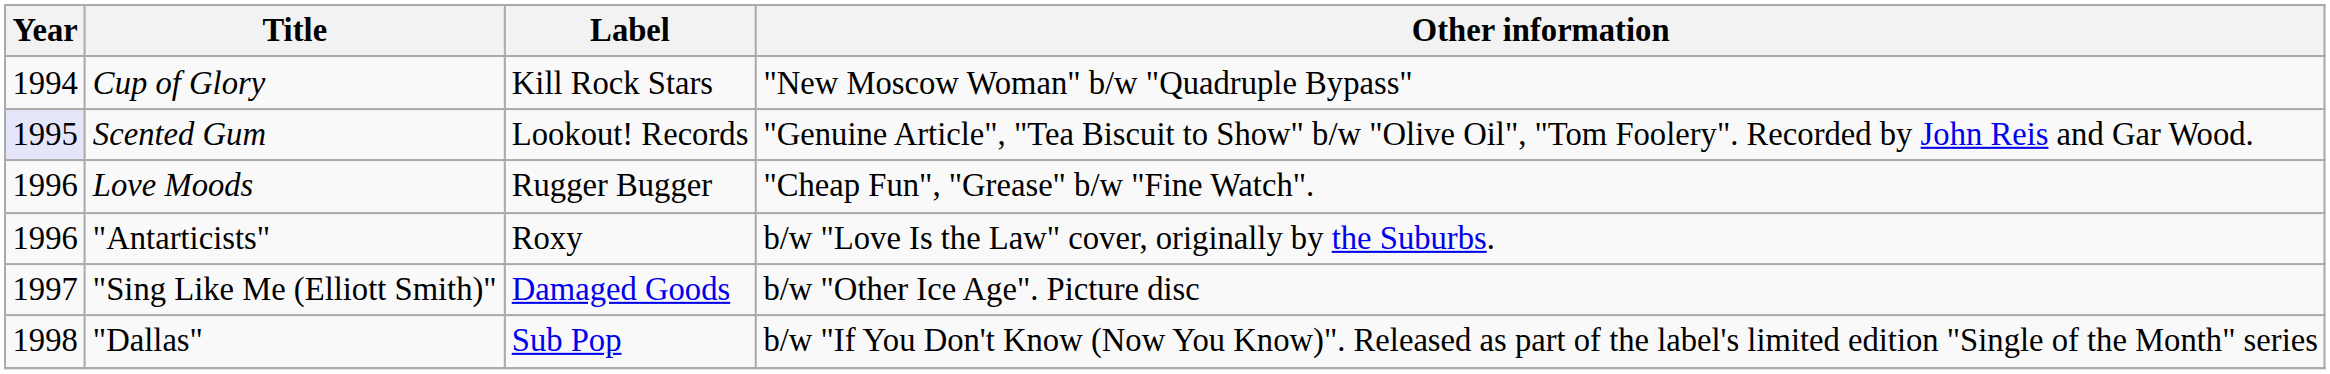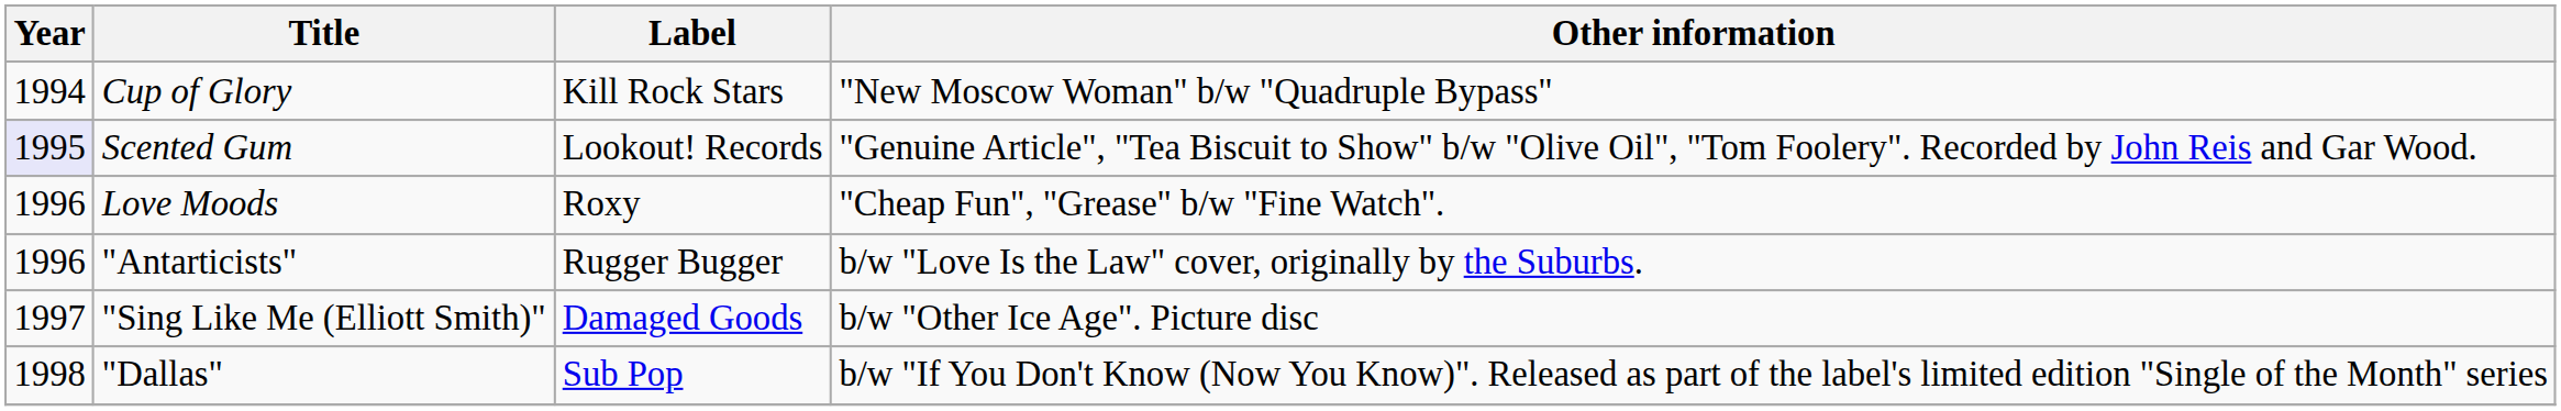 <table class="wikitable">
 <tr>
 <th>Year</th>
 <th>Title</th>
 <th>Label</th>
 <th>Other information</th>
 </tr>
 <tr>
 <td>1994</td>
 <td><em>Cup of Glory</em></td>
 <td>Kill Rock Stars</td>
 <td>"New Moscow Woman" b/w "Quadruple Bypass"</td>
 </tr>
 <tr>
 <td style="background: lavender;">1995</td>
 <td><em>Scented Gum</em></td>
 <td>Lookout! Records</td>
 <td>"Genuine Article", "Tea Biscuit to Show" b/w "Olive Oil", "Tom Foolery". Recorded by <a href='#'>John Reis</a> and Gar Wood.</td>
 </tr>
 <tr>
 <td>1996</td>
 <td><em>Love Moods</em></td>
-<td>Rugger Bugger</td>
+<td>Roxy</td>
 <td>"Cheap Fun", "Grease" b/w "Fine Watch".</td>
 </tr>
 <tr>
 <td>1996</td>
 <td>"Antarticists"</td>
-<td>Roxy</td>
+<td>Rugger Bugger</td>
 <td>b/w "Love Is the Law" cover, originally by <a href='#'>the Suburbs</a>.</td>
 </tr>
 <tr>
 <td>1997</td>
 <td>"Sing Like Me (Elliott Smith)"</td>
 <td><a href='#'>Damaged Goods</a></td>
 <td>b/w "Other Ice Age". Picture disc</td>
 </tr>
 <tr>
 <td>1998</td>
 <td>"Dallas"</td>
 <td><a href='#'>Sub Pop</a></td>
 <td>b/w "If You Don't Know (Now You Know)". Released as part of the label's limited edition "Single of the Month" series</td>
 </tr>
 <tr>
 </tr>
 </table>
